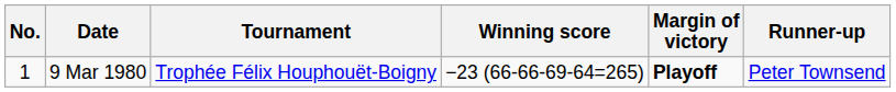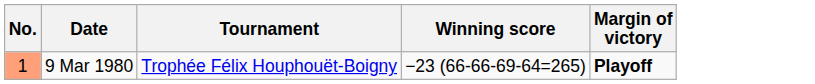 <table class="wikitable" style="font-size:95%;">
 <tr>
 <th>No.</th>
 <th>Date</th>
 <th>Tournament</th>
 <th>Winning score</th>
 <th>Margin of<br>victory</th>
-<th>Runner-up</th>
 </tr>
 <tr>
-<td align=center>1</td>
+<td align=center style="background: lightsalmon;">1</td>
 <td align=right>9 Mar 1980</td>
 <td><a href='#'>Trophée Félix Houphouët-Boigny</a></td>
 <td>−23 (66-66-69-64=265)</td>
 <td><strong>Playoff</strong></td>
-<td> <a href='#'>Peter Townsend</a></td>
 </tr>
 </table>
